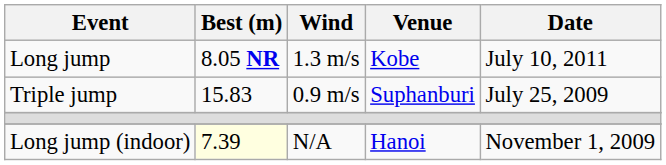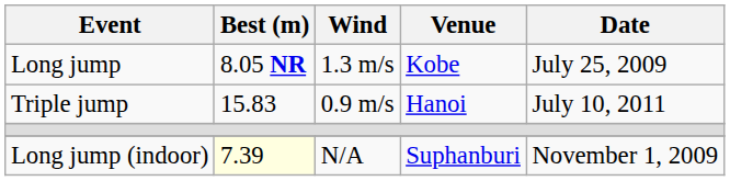 <table class="wikitable">
 <tr>
 <th>Event</th>
 <th>Best (m)</th>
 <th>Wind</th>
 <th>Venue</th>
 <th>Date</th>
 </tr>
 <tr>
 <td>Long jump</td>
 <td>8.05 <strong><a href='#'>NR</a></strong></td>
 <td>1.3 m/s</td>
 <td><a href='#'>Kobe</a></td>
-<td>July 10, 2011</td>
+<td>July 25, 2009</td>
 </tr>
 <tr>
 <td>Triple jump</td>
 <td>15.83</td>
 <td>0.9 m/s</td>
-<td><a href='#'>Suphanburi</a></td>
-<td>July 25, 2009</td>
+<td><a href='#'>Hanoi</a></td>
+<td>July 10, 2011</td>
 </tr>
 <tr>
 </tr>
 <tr bgcolor=#DDDDDD>
 <td colspan=7></td>
 </tr>
 <tr valign="top">
 </tr>
 <tr>
 <td>Long jump (indoor)</td>
 <td style="background: lightyellow;">7.39</td>
 <td>N/A</td>
-<td><a href='#'>Hanoi</a></td>
+<td><a href='#'>Suphanburi</a></td>
 <td>November 1, 2009</td>
 </tr>
 </table>
